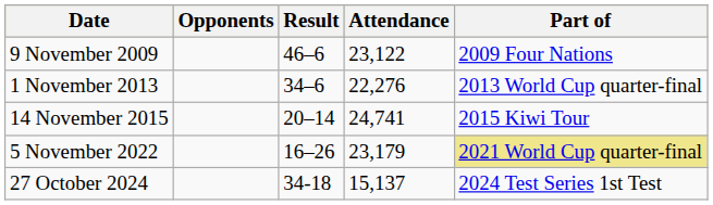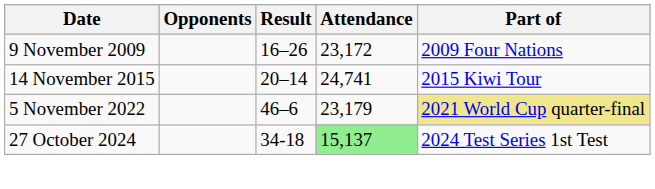 <table class="wikitable">
 <tr style="background:#bdb76b;">
 <th>Date</th>
 <th>Opponents</th>
 <th>Result</th>
 <th>Attendance</th>
 <th>Part of</th>
 </tr>
 <tr>
 <td>9 November 2009</td>
 <td></td>
-<td>46–6</td>
-<td>23,122</td>
+<td>16–26</td>
+<td>23,172</td>
 <td><a href='#'>2009 Four Nations</a></td>
-</tr>
-<tr>
-<td>1 November 2013</td>
-<td></td>
-<td>34–6</td>
-<td>22,276</td>
-<td><a href='#'>2013 World Cup</a> quarter-final</td>
 </tr>
 <tr>
 <td>14 November 2015</td>
 <td></td>
 <td>20–14</td>
 <td>24,741</td>
 <td><a href='#'>2015 Kiwi Tour</a></td>
 </tr>
 <tr>
 <td>5 November 2022</td>
 <td></td>
-<td>16–26</td>
+<td>46–6</td>
 <td>23,179</td>
 <td style="background: khaki;"><a href='#'>2021 World Cup</a> quarter-final</td>
 </tr>
 <tr>
 <td>27 October 2024</td>
 <td></td>
 <td>34-18</td>
-<td>15,137</td>
+<td style="background: lightgreen;">15,137</td>
 <td><a href='#'> 2024 Test Series</a> 1st Test</td>
 </tr>
 </table>
